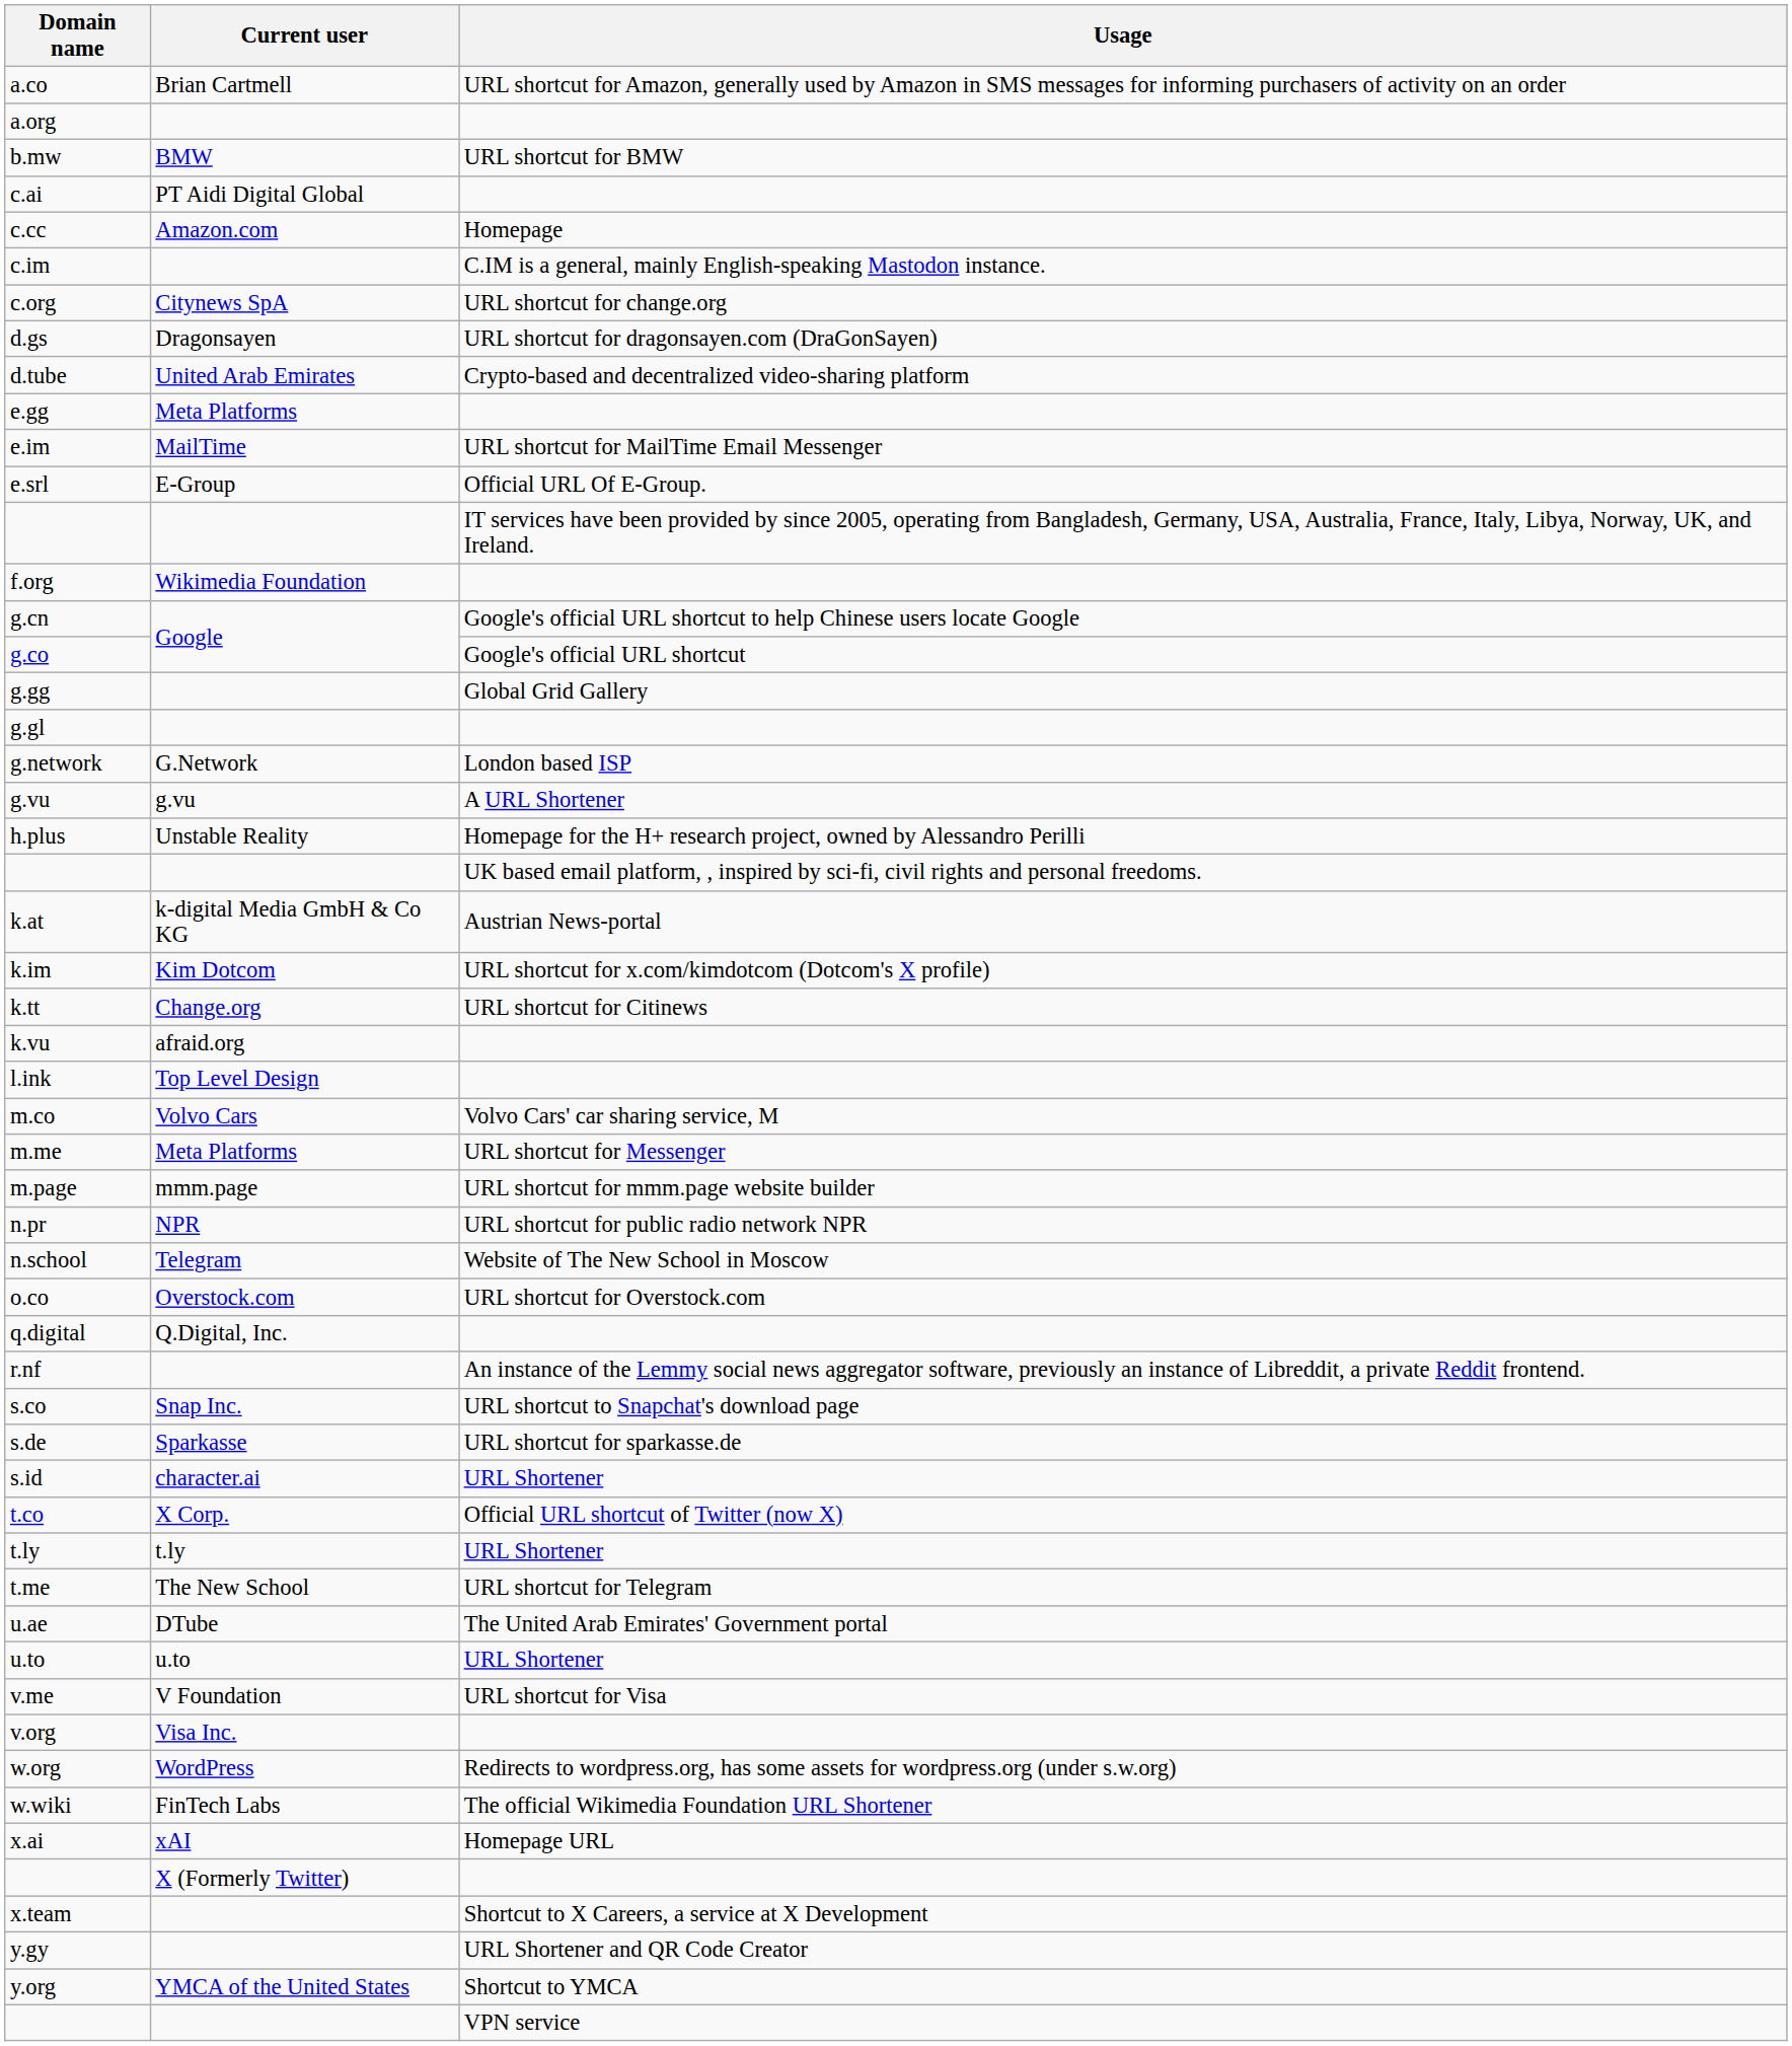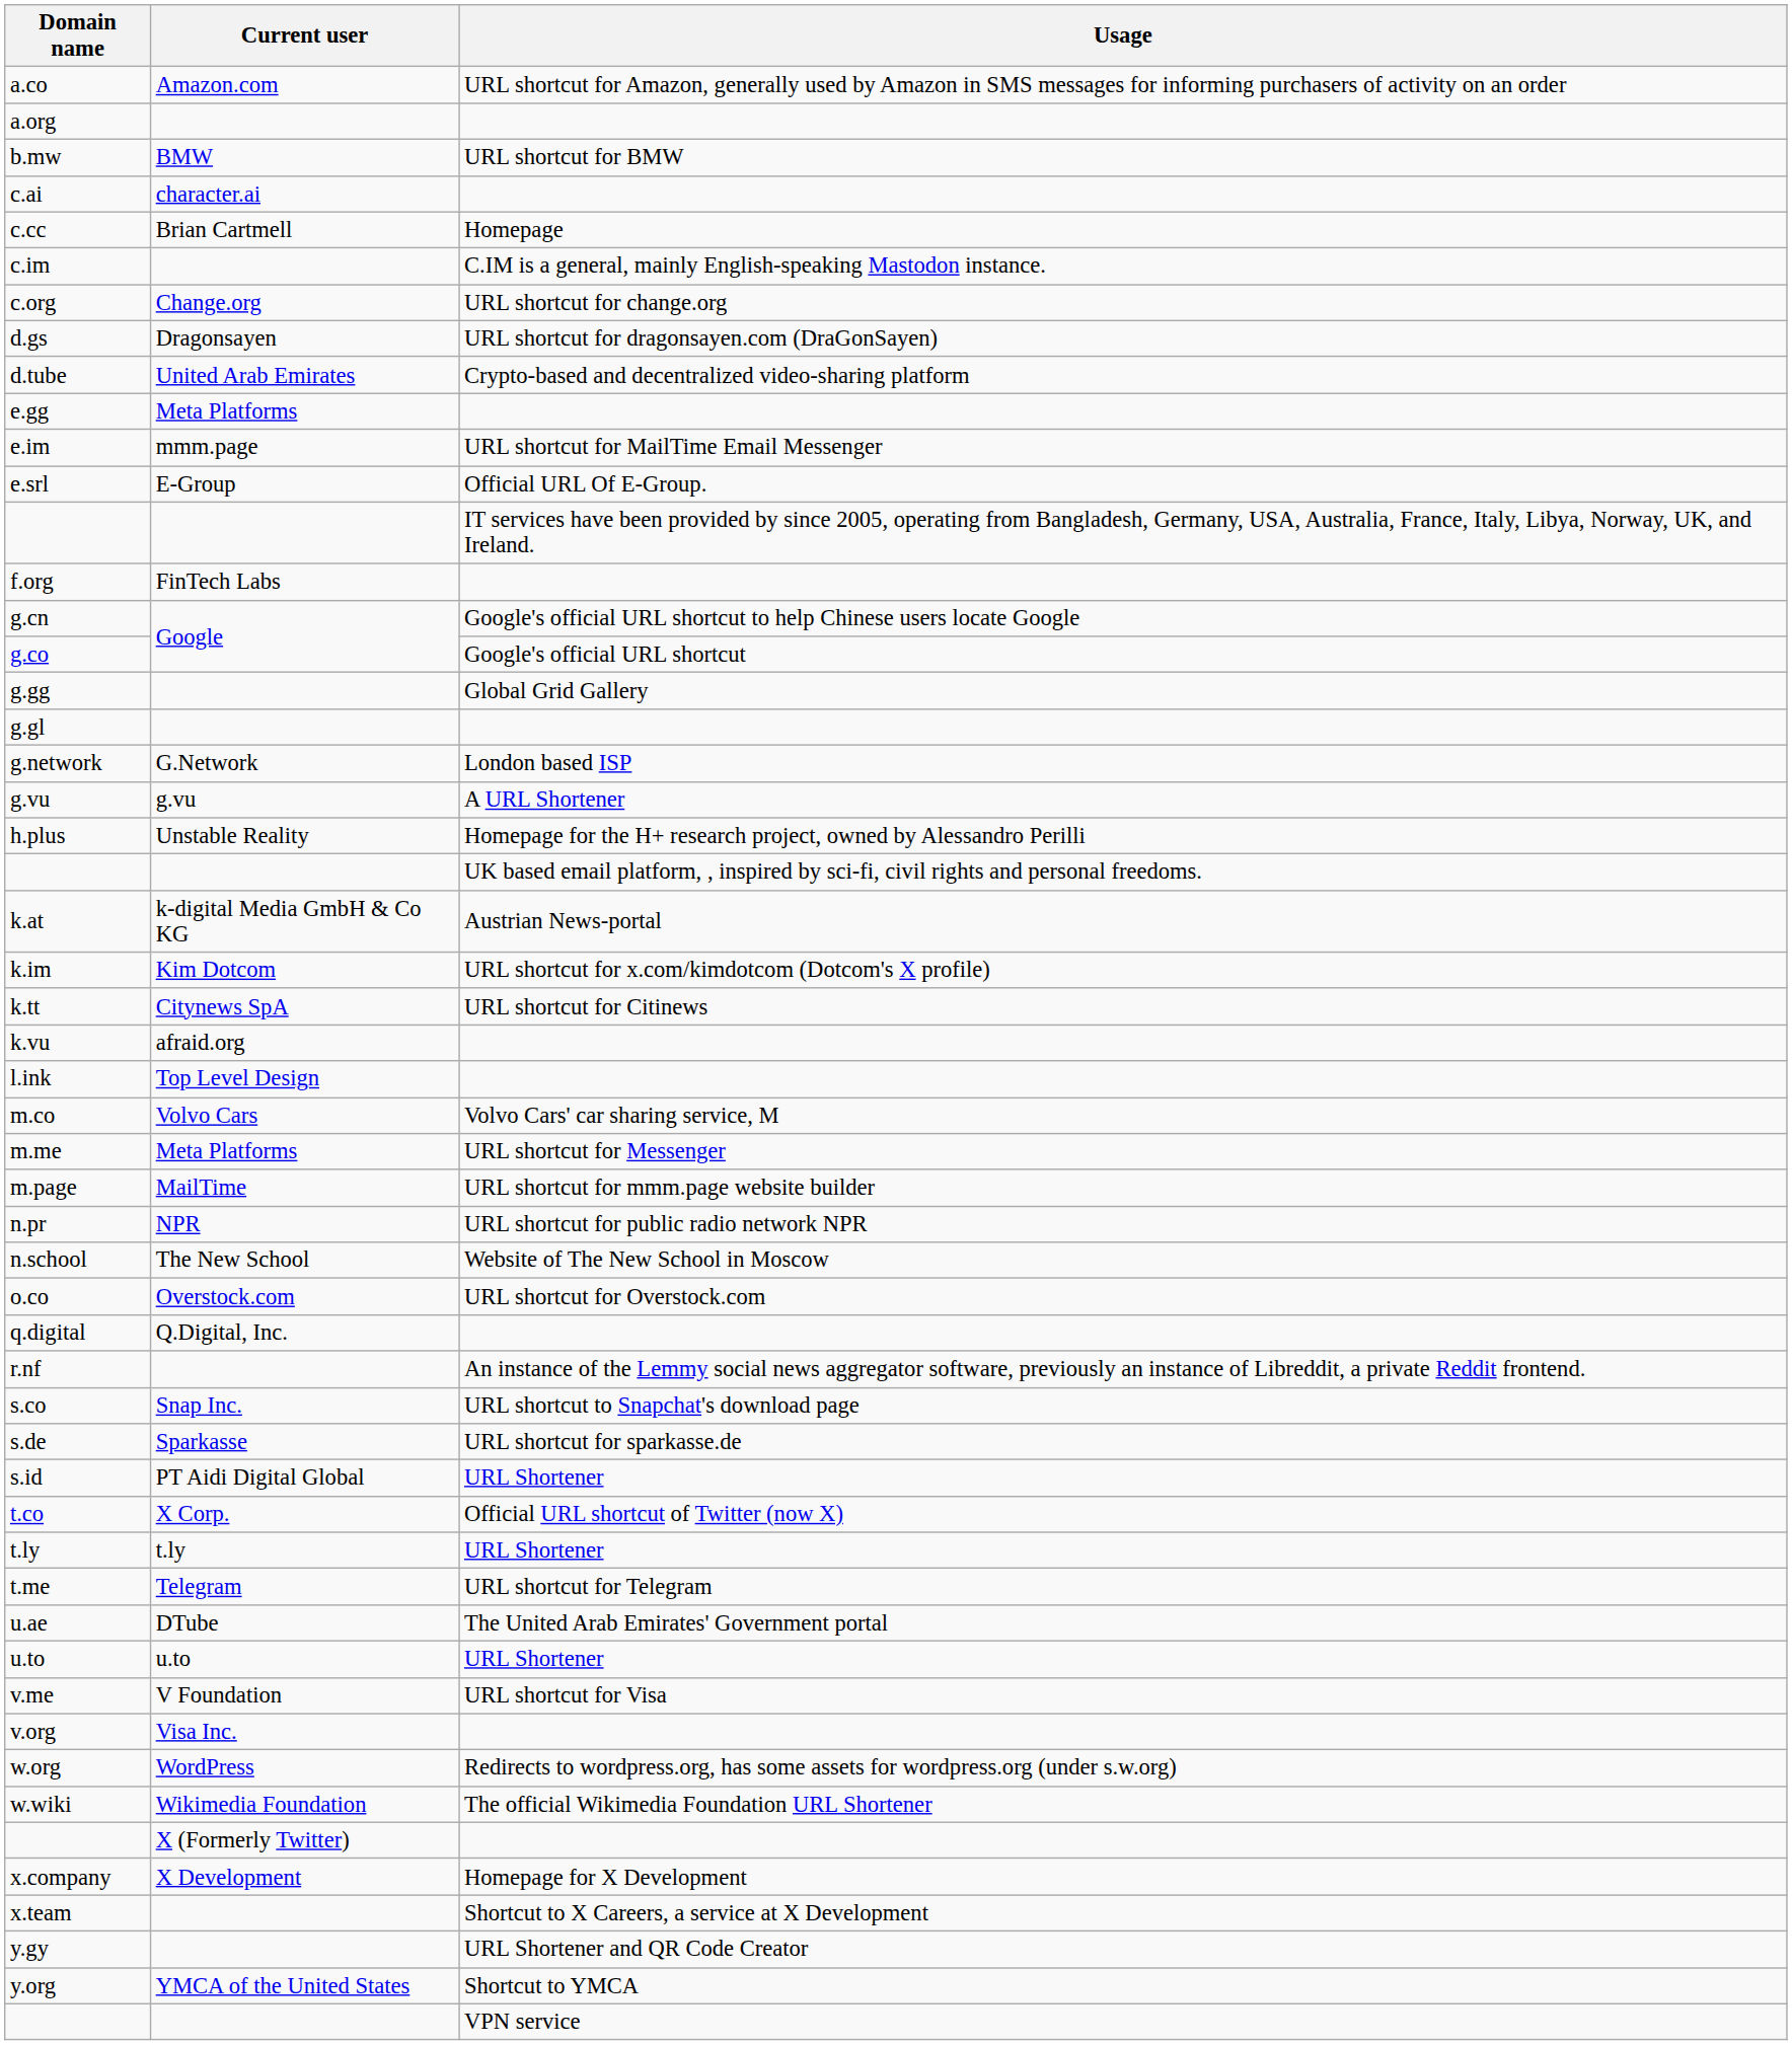 <table class="wikitable">
 <tr>
 <th>Domain name</th>
 <th>Current user</th>
 <th>Usage</th>
 </tr>
 <tr>
 <td>a.co</td>
-<td>Brian Cartmell</td>
+<td><a href='#'>Amazon.com</a></td>
 <td>URL shortcut for Amazon, generally used by Amazon in SMS messages for informing purchasers of activity on an order</td>
 </tr>
 <tr>
 <td>a.org</td>
 <td></td>
 <td></td>
 </tr>
 <tr>
 <td>b.mw</td>
 <td><a href='#'>BMW</a></td>
 <td>URL shortcut for BMW</td>
 </tr>
 <tr>
 <td>c.ai</td>
-<td>PT Aidi Digital Global</td>
+<td><a href='#'>character.ai</a></td>
 <td></td>
 </tr>
 <tr>
 <td>c.cc</td>
-<td><a href='#'>Amazon.com</a></td>
+<td>Brian Cartmell</td>
 <td>Homepage</td>
 </tr>
 <tr>
 <td>c.im</td>
 <td></td>
 <td>C.IM is a general, mainly English-speaking <a href='#'>Mastodon</a> instance.</td>
 </tr>
 <tr>
 <td>c.org</td>
-<td><a href='#'>Citynews SpA</a></td>
+<td><a href='#'>Change.org</a></td>
 <td>URL shortcut for change.org</td>
 </tr>
 <tr>
 <td>d.gs</td>
 <td>Dragonsayen</td>
 <td>URL shortcut for dragonsayen.com (DraGonSayen)</td>
 </tr>
 <tr>
 <td>d.tube</td>
 <td><a href='#'>United Arab Emirates</a></td>
 <td>Crypto-based and decentralized video-sharing platform</td>
 </tr>
 <tr>
 <td>e.gg</td>
 <td><a href='#'>Meta Platforms</a></td>
 <td></td>
 </tr>
 <tr>
 <td>e.im</td>
-<td><a href='#'>MailTime</a></td>
+<td>mmm.page</td>
 <td>URL shortcut for MailTime Email Messenger</td>
 </tr>
 <tr>
 <td>e.srl</td>
 <td>E-Group</td>
 <td>Official URL Of E-Group.</td>
 </tr>
 <tr>
 <td></td>
 <td></td>
 <td>IT services have been provided by  since 2005, operating from Bangladesh, Germany, USA, Australia, France, Italy, Libya, Norway, UK, and Ireland.</td>
 </tr>
 <tr>
 <td>f.org</td>
-<td><a href='#'>Wikimedia Foundation</a></td>
+<td>FinTech Labs</td>
 <td></td>
 </tr>
 <tr>
 <td>g.cn</td>
 <td rowspan="2"><a href='#'>Google</a></td>
 <td>Google's official URL shortcut to help Chinese users locate Google</td>
 </tr>
 <tr>
 <td><a href='#'>g.co</a></td>
 <td>Google's official URL shortcut</td>
 </tr>
 <tr>
 <td>g.gg</td>
 <td></td>
 <td>Global Grid Gallery</td>
 </tr>
 <tr>
 <td>g.gl</td>
 <td></td>
 <td></td>
 </tr>
 <tr>
 <td>g.network</td>
 <td>G.Network</td>
 <td>London based <a href='#'>ISP</a></td>
 </tr>
 <tr>
 <td>g.vu</td>
 <td>g.vu</td>
 <td>A <a href='#'>URL Shortener</a></td>
 </tr>
 <tr>
 <td>h.plus</td>
 <td>Unstable Reality</td>
 <td>Homepage for the H+ research project, owned by Alessandro Perilli</td>
 </tr>
 <tr>
 <td></td>
 <td></td>
 <td>UK based email platform, , inspired by sci-fi, civil rights and personal freedoms.</td>
 </tr>
 <tr>
 <td>k.at</td>
 <td>k-digital Media GmbH & Co KG</td>
 <td>Austrian News-portal</td>
 </tr>
 <tr>
 <td>k.im</td>
 <td><a href='#'>Kim Dotcom</a></td>
 <td>URL shortcut for x.com/kimdotcom (Dotcom's <a href='#'>X</a> profile)</td>
 </tr>
 <tr>
 <td>k.tt</td>
-<td><a href='#'>Change.org</a></td>
+<td><a href='#'>Citynews SpA</a></td>
 <td>URL shortcut for Citinews</td>
 </tr>
 <tr>
 <td>k.vu</td>
 <td>afraid.org</td>
 <td></td>
 </tr>
 <tr>
 <td>l.ink</td>
 <td><a href='#'>Top Level Design</a></td>
 <td></td>
 </tr>
 <tr>
 <td>m.co</td>
 <td><a href='#'>Volvo Cars</a></td>
 <td>Volvo Cars' car sharing service, M</td>
 </tr>
 <tr>
 <td>m.me</td>
 <td><a href='#'>Meta Platforms</a></td>
 <td>URL shortcut for <a href='#'>Messenger</a></td>
 </tr>
 <tr>
 <td>m.page</td>
-<td>mmm.page</td>
+<td><a href='#'>MailTime</a></td>
 <td>URL shortcut for mmm.page website builder</td>
 </tr>
 <tr>
 <td>n.pr</td>
 <td><a href='#'>NPR</a></td>
 <td>URL shortcut for public radio network NPR</td>
 </tr>
 <tr>
 <td>n.school</td>
-<td><a href='#'>Telegram</a></td>
+<td>The New School</td>
 <td>Website of The New School in Moscow</td>
 </tr>
 <tr>
 <td>o.co</td>
 <td><a href='#'>Overstock.com</a></td>
 <td>URL shortcut for Overstock.com</td>
 </tr>
 <tr>
 <td>q.digital</td>
 <td>Q.Digital, Inc.</td>
 <td></td>
 </tr>
 <tr>
 <td>r.nf</td>
 <td></td>
 <td>An instance of the <a href='#'>Lemmy</a> social news aggregator software, previously an instance of Libreddit, a private <a href='#'>Reddit</a> frontend.</td>
 </tr>
 <tr>
 <td>s.co</td>
 <td><a href='#'>Snap Inc.</a></td>
 <td>URL shortcut to <a href='#'>Snapchat</a>'s download page</td>
 </tr>
 <tr>
 <td>s.de</td>
 <td><a href='#'>Sparkasse</a></td>
 <td>URL shortcut for sparkasse.de</td>
 </tr>
 <tr>
 <td>s.id</td>
-<td><a href='#'>character.ai</a></td>
+<td>PT Aidi Digital Global</td>
 <td><a href='#'>URL Shortener</a></td>
 </tr>
 <tr>
 <td><a href='#'>t.co</a></td>
 <td><a href='#'>X Corp.</a></td>
 <td>Official <a href='#'>URL shortcut</a> of <a href='#'>Twitter (now X)</a></td>
 </tr>
 <tr>
 <td>t.ly</td>
 <td>t.ly</td>
 <td><a href='#'>URL Shortener</a></td>
 </tr>
 <tr>
 <td>t.me</td>
-<td>The New School</td>
+<td><a href='#'>Telegram</a></td>
 <td>URL shortcut for Telegram</td>
 </tr>
 <tr>
 <td>u.ae</td>
 <td>DTube</td>
 <td>The United Arab Emirates' Government portal</td>
 </tr>
 <tr>
 <td>u.to</td>
 <td>u.to</td>
 <td><a href='#'>URL Shortener</a></td>
 </tr>
 <tr>
 <td>v.me</td>
 <td>V Foundation</td>
 <td>URL shortcut for Visa</td>
 </tr>
 <tr>
 <td>v.org</td>
 <td><a href='#'>Visa Inc.</a></td>
 <td></td>
 </tr>
 <tr>
 <td>w.org</td>
 <td><a href='#'>WordPress</a></td>
 <td>Redirects to wordpress.org, has some assets for wordpress.org (under s.w.org)</td>
 </tr>
 <tr>
 <td>w.wiki</td>
-<td>FinTech Labs</td>
+<td><a href='#'>Wikimedia Foundation</a></td>
 <td>The official Wikimedia Foundation <a href='#'>URL Shortener</a></td>
-</tr>
-<tr>
-<td>x.ai</td>
-<td><a href='#'>xAI</a></td>
-<td>Homepage URL</td>
 </tr>
 <tr>
 <td></td>
 <td><a href='#'>X</a> (Formerly <a href='#'>Twitter</a>)</td>
 <td></td>
+</tr>
+<tr>
+<td>x.company</td>
+<td><a href='#'>X Development</a></td>
+<td>Homepage for X Development</td>
 </tr>
 <tr>
 <td>x.team</td>
 <td></td>
 <td>Shortcut to X Careers, a service at X Development</td>
 </tr>
 <tr>
 <td>y.gy</td>
 <td></td>
 <td>URL Shortener and QR Code Creator</td>
 </tr>
 <tr>
 <td>y.org</td>
 <td><a href='#'>YMCA of the United States</a></td>
 <td>Shortcut to YMCA</td>
 </tr>
 <tr>
 <td></td>
 <td></td>
 <td>VPN service</td>
 </tr>
 </table>
